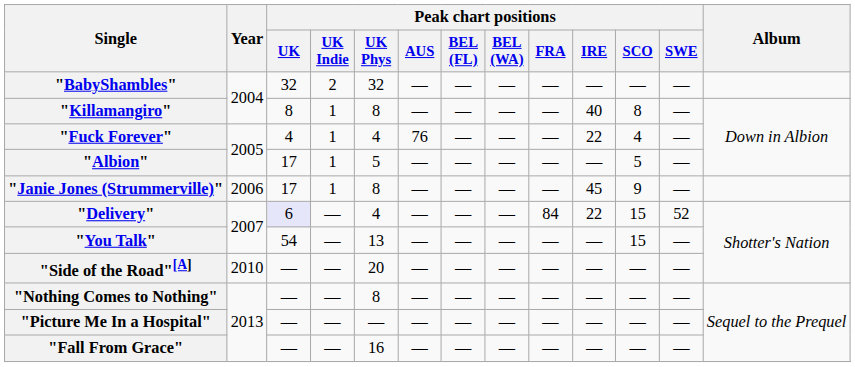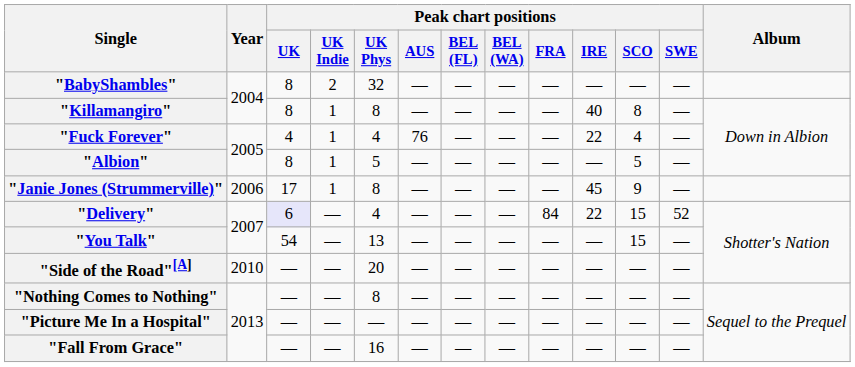 <table class="wikitable plainrowheaders" style="text-align:center;">
 <tr>
 <th scope="col" rowspan="2">Single</th>
 <th scope="col" rowspan="2">Year</th>
 <th scope="col" colspan="10">Peak chart positions</th>
 <th scope="col" rowspan="2">Album</th>
 </tr>
 <tr>
 <th scope="col" style="width:2.5em;font-size:90%;"><a href='#'>UK</a><br></th>
 <th scope="col" style="width:2.5em;font-size:90%;"><a href='#'>UK<br>Indie</a><br></th>
 <th scope="col" style="width:2.5em;font-size:90%;"><a href='#'>UK<br>Phys</a><br></th>
 <th scope="col" style="width:2.5em;font-size:90%;"><a href='#'>AUS</a><br></th>
 <th scope="col" style="width:2.5em;font-size:90%;"><a href='#'>BEL<br>(FL)</a><br></th>
 <th scope="col" style="width:2.5em;font-size:90%;"><a href='#'>BEL<br>(WA)</a><br></th>
 <th scope="col" style="width:2.5em;font-size:90%;"><a href='#'>FRA</a><br></th>
 <th scope="col" style="width:2.5em;font-size:90%;"><a href='#'>IRE</a><br></th>
 <th scope="col" style="width:2.5em;font-size:90%;"><a href='#'>SCO</a><br></th>
 <th scope="col" style="width:2.5em;font-size:90%;"><a href='#'>SWE</a><br></th>
 </tr>
 <tr>
 <th scope="row">"<a href='#'>BabyShambles</a>"</th>
 <td rowspan="2">2004</td>
-<td>32</td>
+<td>8</td>
 <td>2</td>
 <td>32</td>
 <td>—</td>
 <td>—</td>
 <td>—</td>
 <td>—</td>
 <td>—</td>
 <td>—</td>
 <td>—</td>
 <td></td>
 </tr>
 <tr>
 <th scope="row">"<a href='#'>Killamangiro</a>"</th>
 <td>8</td>
 <td>1</td>
 <td>8</td>
 <td>—</td>
 <td>—</td>
 <td>—</td>
 <td>—</td>
 <td>40</td>
 <td>8</td>
 <td>—</td>
 <td rowspan="3"><em>Down in Albion</em></td>
 </tr>
 <tr>
 <th scope="row">"<a href='#'>Fuck Forever</a>"</th>
 <td rowspan="2">2005</td>
 <td>4</td>
 <td>1</td>
 <td>4</td>
 <td>76</td>
 <td>—</td>
 <td>—</td>
 <td>—</td>
 <td>22</td>
 <td>4</td>
 <td>—</td>
 </tr>
 <tr>
 <th scope="row">"<a href='#'>Albion</a>"</th>
-<td>17</td>
+<td>8</td>
 <td>1</td>
 <td>5</td>
 <td>—</td>
 <td>—</td>
 <td>—</td>
 <td>—</td>
 <td>—</td>
 <td>5</td>
 <td>—</td>
 </tr>
 <tr>
 <th scope="row">"<a href='#'>Janie Jones (Strummerville)</a>"</th>
 <td rowspan="1">2006</td>
 <td>17</td>
 <td>1</td>
 <td>8</td>
 <td>—</td>
 <td>—</td>
 <td>—</td>
 <td>—</td>
 <td>45</td>
 <td>9</td>
 <td>—</td>
 <td></td>
 </tr>
 <tr>
 <th scope="row">"<a href='#'>Delivery</a>"</th>
 <td rowspan="2">2007</td>
 <td style="background: lavender;">6</td>
 <td>—</td>
 <td>4</td>
 <td>—</td>
 <td>—</td>
 <td>—</td>
 <td>84</td>
 <td>22</td>
 <td>15</td>
 <td>52</td>
 <td rowspan="3"><em>Shotter's Nation</em></td>
 </tr>
 <tr>
 <th scope="row">"<a href='#'>You Talk</a>"</th>
 <td>54</td>
 <td>—</td>
 <td>13</td>
 <td>—</td>
 <td>—</td>
 <td>—</td>
 <td>—</td>
 <td>—</td>
 <td>15</td>
 <td>—</td>
 </tr>
 <tr>
 <th scope="row">"Side of the Road"<sup><a href='#'>[A</a>]</sup></th>
 <td rowspan="1">2010</td>
 <td>—</td>
 <td>—</td>
 <td>20</td>
 <td>—</td>
 <td>—</td>
 <td>—</td>
 <td>—</td>
 <td>—</td>
 <td>—</td>
 <td>—</td>
 </tr>
 <tr>
 <th scope="row">"Nothing Comes to Nothing"</th>
 <td rowspan="3">2013</td>
 <td>—</td>
 <td>—</td>
 <td>8</td>
 <td>—</td>
 <td>—</td>
 <td>—</td>
 <td>—</td>
 <td>—</td>
 <td>—</td>
 <td>—</td>
 <td rowspan="3"><em>Sequel to the Prequel</em></td>
 </tr>
 <tr>
 <th scope="row">"Picture Me In a Hospital"</th>
 <td>—</td>
 <td>—</td>
 <td>—</td>
 <td>—</td>
 <td>—</td>
 <td>—</td>
 <td>—</td>
 <td>—</td>
 <td>—</td>
 <td>—</td>
 </tr>
 <tr>
 <th scope="row">"Fall From Grace"</th>
 <td>—</td>
 <td>—</td>
 <td>16</td>
 <td>—</td>
 <td>—</td>
 <td>—</td>
 <td>—</td>
 <td>—</td>
 <td>—</td>
 <td>—</td>
 </tr>
 <tr>
 </tr>
 </table>
